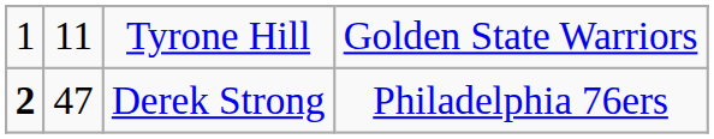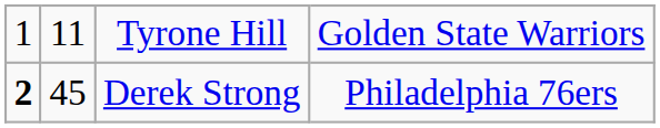 <table class="wikitable">
 <tr style="text-align:center;" bgcolor="">
 <td>1</td>
 <td>11</td>
 <td><a href='#'>Tyrone Hill</a></td>
 <td><a href='#'>Golden State Warriors</a></td>
 </tr>
 <tr style="text-align:center;" bgcolor="">
 <td><strong>2</strong></td>
-<td>47</td>
+<td>45</td>
 <td><a href='#'>Derek Strong</a></td>
 <td><a href='#'>Philadelphia 76ers</a></td>
 </tr>
 </table>
